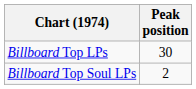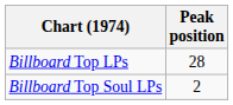 <table class="wikitable">
 <tr>
 <th>Chart (1974)</th>
 <th>Peak<br>position</th>
 </tr>
 <tr>
 <td><a href='#'><em>Billboard</em> Top LPs</a></td>
-<td align="center">30</td>
+<td align="center">28</td>
 </tr>
 <tr>
 <td><a href='#'><em>Billboard</em> Top Soul LPs</a></td>
 <td align="center">2</td>
 </tr>
 </table>
